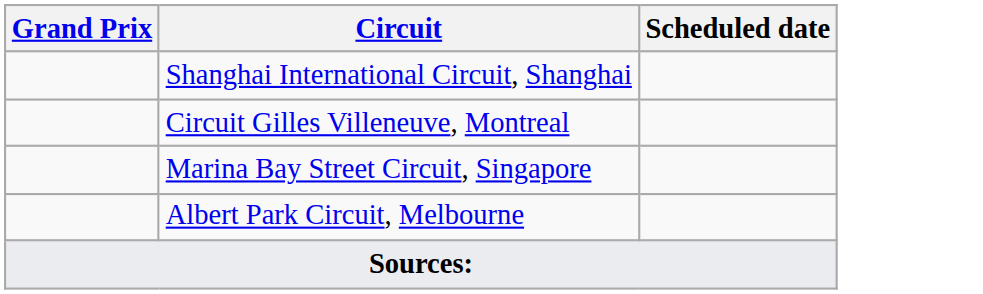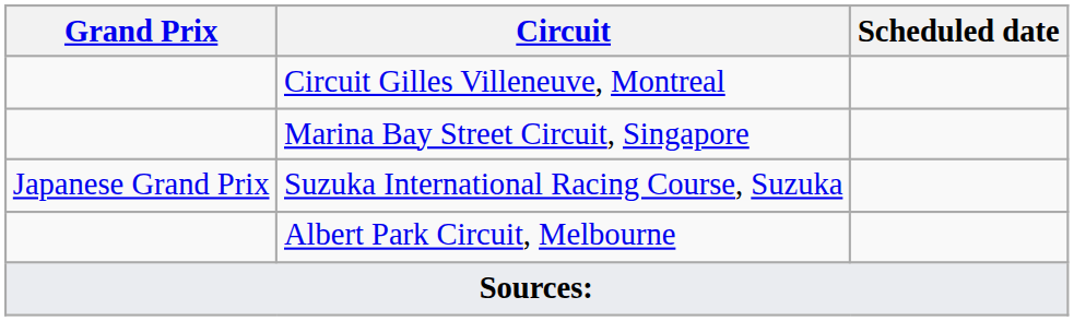 <table class="wikitable" style="font-size: 85%;">
 <tr>
 <th><a href='#'>Grand Prix</a></th>
 <th scope="col" class="unsortable"><a href='#'>Circuit</a></th>
 <th nowrap>Scheduled date</th>
-</tr>
-<tr>
-<td></td>
-<td nowrap> <a href='#'>Shanghai International Circuit</a>, <a href='#'>Shanghai</a></td>
-<td></td>
 </tr>
 <tr>
 <td></td>
 <td> <a href='#'>Circuit Gilles Villeneuve</a>, <a href='#'>Montreal</a></td>
 <td></td>
 </tr>
 <tr>
 <td></td>
 <td> <a href='#'>Marina Bay Street Circuit</a>, <a href='#'>Singapore</a></td>
 <td></td>
 </tr>
 <tr>
+<td><a href='#'>Japanese Grand Prix</a></td>
+<td nowrap> <a href='#'>Suzuka International Racing Course</a>, <a href='#'>Suzuka</a></td>
+<td></td>
+</tr>
+<tr>
 <td></td>
 <td> <a href='#'>Albert Park Circuit</a>, <a href='#'>Melbourne</a></td>
 <td></td>
 </tr>
 <tr class="sortbottom">
 <td colspan="3" style="background-color:#EAECF0;text-align:center" align="bottom"><strong>Sources:</strong></td>
 </tr>
 </table>
